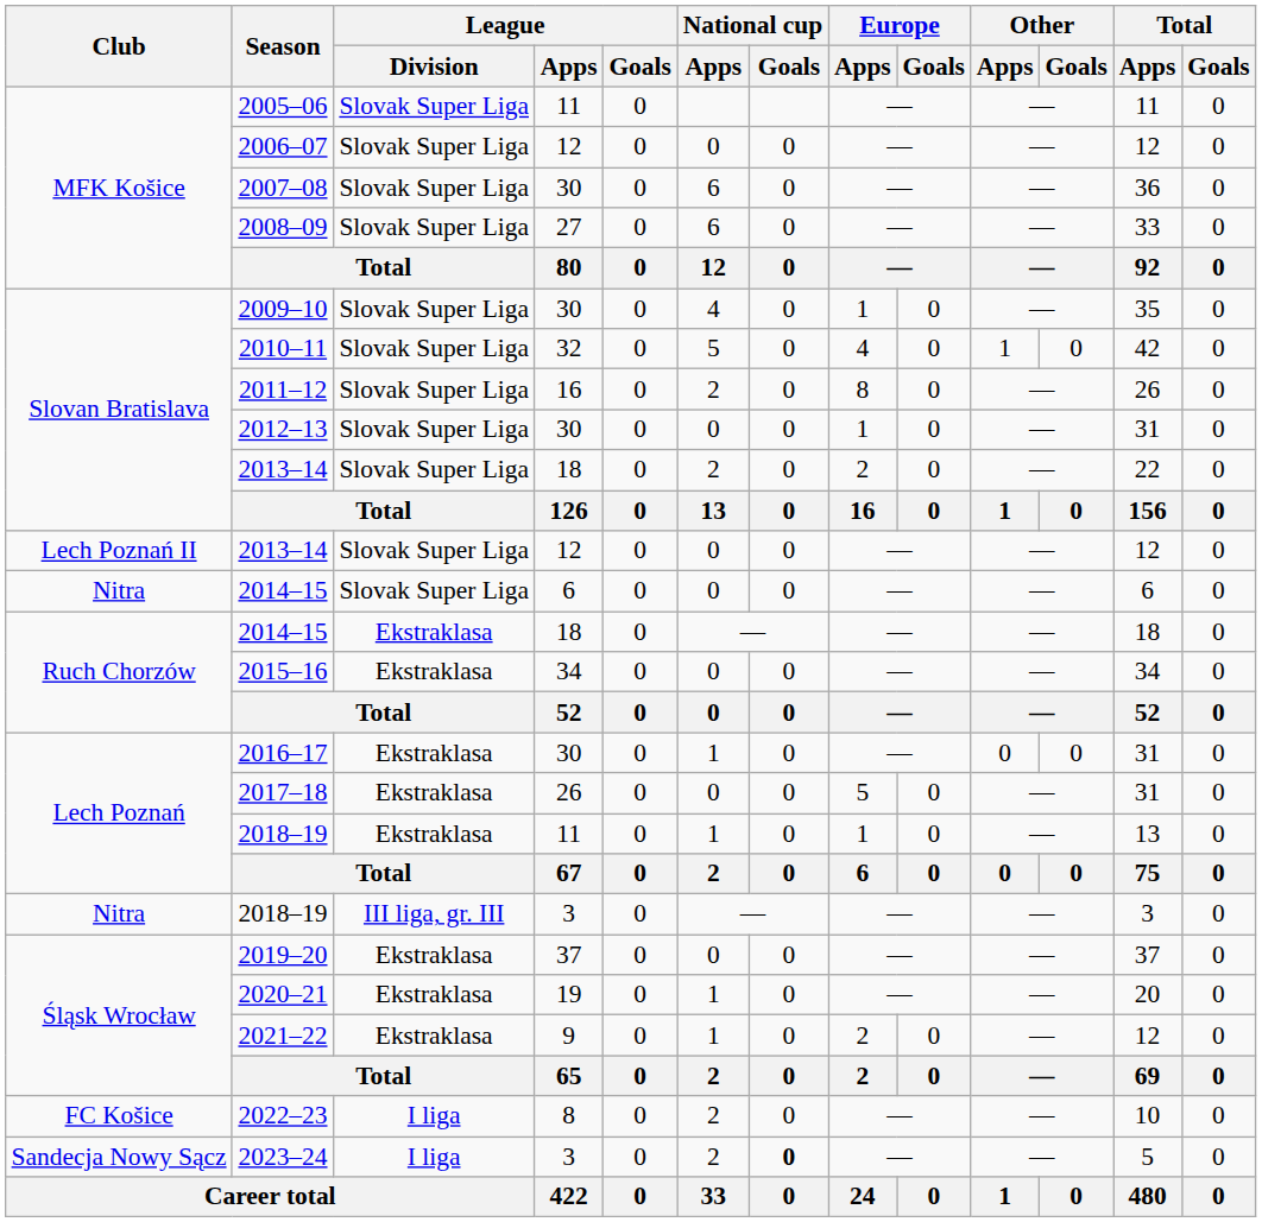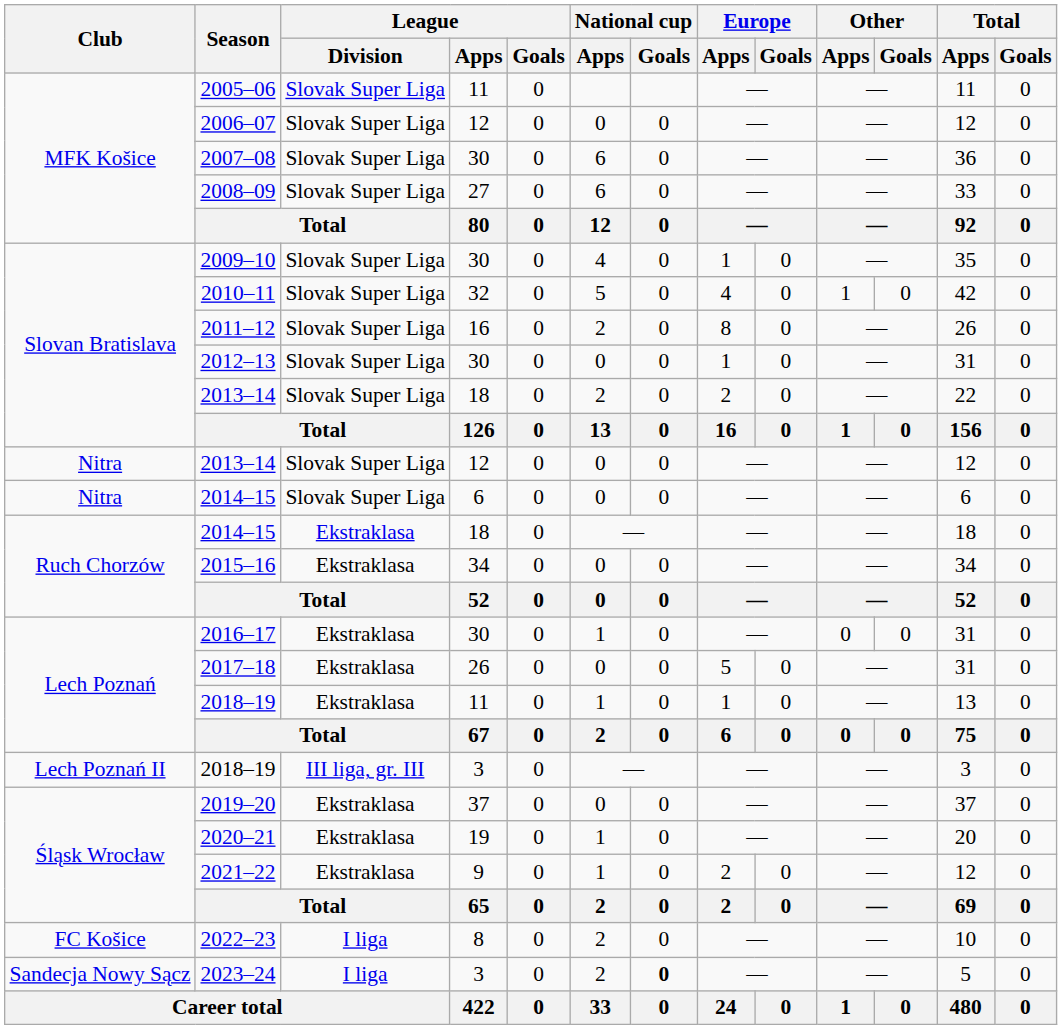 <table class="wikitable" style="text-align: center;">
 <tr>
 <th rowspan="2">Club</th>
 <th rowspan="2">Season</th>
 <th colspan="3">League</th>
 <th colspan="2">National cup</th>
 <th colspan="2"><a href='#'>Europe</a></th>
 <th colspan="2">Other</th>
 <th colspan="2">Total</th>
 </tr>
 <tr>
 <th>Division</th>
 <th>Apps</th>
 <th>Goals</th>
 <th>Apps</th>
 <th>Goals</th>
 <th>Apps</th>
 <th>Goals</th>
 <th>Apps</th>
 <th>Goals</th>
 <th>Apps</th>
 <th>Goals</th>
 </tr>
 <tr>
 <td rowspan="5"><a href='#'>MFK Košice</a></td>
 <td><a href='#'>2005–06</a></td>
 <td><a href='#'>Slovak Super Liga</a></td>
 <td>11</td>
 <td>0</td>
 <td></td>
 <td></td>
 <td colspan="2">—</td>
 <td colspan="2">—</td>
 <td>11</td>
 <td>0</td>
 </tr>
 <tr>
 <td><a href='#'>2006–07</a></td>
 <td>Slovak Super Liga</td>
 <td>12</td>
 <td>0</td>
 <td>0</td>
 <td>0</td>
 <td colspan="2">—</td>
 <td colspan="2">—</td>
 <td>12</td>
 <td>0</td>
 </tr>
 <tr>
 <td><a href='#'>2007–08</a></td>
 <td>Slovak Super Liga</td>
 <td>30</td>
 <td>0</td>
 <td>6</td>
 <td>0</td>
 <td colspan="2">—</td>
 <td colspan="2">—</td>
 <td>36</td>
 <td>0</td>
 </tr>
 <tr>
 <td><a href='#'>2008–09</a></td>
 <td>Slovak Super Liga</td>
 <td>27</td>
 <td>0</td>
 <td>6</td>
 <td>0</td>
 <td colspan="2">—</td>
 <td colspan="2">—</td>
 <td>33</td>
 <td>0</td>
 </tr>
 <tr>
 <th colspan="2">Total</th>
 <th>80</th>
 <th>0</th>
 <th>12</th>
 <th>0</th>
 <th colspan="2">—</th>
 <th colspan="2">—</th>
 <th>92</th>
 <th>0</th>
 </tr>
 <tr>
 <td rowspan="6"><a href='#'>Slovan Bratislava</a></td>
 <td><a href='#'>2009–10</a></td>
 <td>Slovak Super Liga</td>
 <td>30</td>
 <td>0</td>
 <td>4</td>
 <td>0</td>
 <td>1</td>
 <td>0</td>
 <td colspan="2">—</td>
 <td>35</td>
 <td>0</td>
 </tr>
 <tr>
 <td><a href='#'>2010–11</a></td>
 <td>Slovak Super Liga</td>
 <td>32</td>
 <td>0</td>
 <td>5</td>
 <td>0</td>
 <td>4</td>
 <td>0</td>
 <td>1</td>
 <td>0</td>
 <td>42</td>
 <td>0</td>
 </tr>
 <tr>
 <td><a href='#'>2011–12</a></td>
 <td>Slovak Super Liga</td>
 <td>16</td>
 <td>0</td>
 <td>2</td>
 <td>0</td>
 <td>8</td>
 <td>0</td>
 <td colspan="2">—</td>
 <td>26</td>
 <td>0</td>
 </tr>
 <tr>
 <td><a href='#'>2012–13</a></td>
 <td>Slovak Super Liga</td>
 <td>30</td>
 <td>0</td>
 <td>0</td>
 <td>0</td>
 <td>1</td>
 <td>0</td>
 <td colspan="2">—</td>
 <td>31</td>
 <td>0</td>
 </tr>
 <tr>
 <td><a href='#'>2013–14</a></td>
 <td>Slovak Super Liga</td>
 <td>18</td>
 <td>0</td>
 <td>2</td>
 <td>0</td>
 <td>2</td>
 <td>0</td>
 <td colspan="2">—</td>
 <td>22</td>
 <td>0</td>
 </tr>
 <tr>
 <th colspan="2">Total</th>
 <th>126</th>
 <th>0</th>
 <th>13</th>
 <th>0</th>
 <th>16</th>
 <th>0</th>
 <th>1</th>
 <th>0</th>
 <th>156</th>
 <th>0</th>
 </tr>
 <tr>
-<td><a href='#'>Lech Poznań II</a></td>
+<td><a href='#'>Nitra</a></td>
 <td><a href='#'>2013–14</a></td>
 <td>Slovak Super Liga</td>
 <td>12</td>
 <td>0</td>
 <td>0</td>
 <td>0</td>
 <td colspan="2">—</td>
 <td colspan="2">—</td>
 <td>12</td>
 <td>0</td>
 </tr>
 <tr>
 <td><a href='#'>Nitra</a></td>
 <td><a href='#'>2014–15</a></td>
 <td>Slovak Super Liga</td>
 <td>6</td>
 <td>0</td>
 <td>0</td>
 <td>0</td>
 <td colspan="2">—</td>
 <td colspan="2">—</td>
 <td>6</td>
 <td>0</td>
 </tr>
 <tr>
 <td rowspan="3"><a href='#'>Ruch Chorzów</a></td>
 <td><a href='#'>2014–15</a></td>
 <td><a href='#'>Ekstraklasa</a></td>
 <td>18</td>
 <td>0</td>
 <td colspan="2">—</td>
 <td colspan="2">—</td>
 <td colspan="2">—</td>
 <td>18</td>
 <td>0</td>
 </tr>
 <tr>
 <td><a href='#'>2015–16</a></td>
 <td>Ekstraklasa</td>
 <td>34</td>
 <td>0</td>
 <td>0</td>
 <td>0</td>
 <td colspan="2">—</td>
 <td colspan="2">—</td>
 <td>34</td>
 <td>0</td>
 </tr>
 <tr>
 <th colspan="2">Total</th>
 <th>52</th>
 <th>0</th>
 <th>0</th>
 <th>0</th>
 <th colspan="2">—</th>
 <th colspan="2">—</th>
 <th>52</th>
 <th>0</th>
 </tr>
 <tr>
 <td rowspan="4"><a href='#'>Lech Poznań</a></td>
 <td><a href='#'>2016–17</a></td>
 <td>Ekstraklasa</td>
 <td>30</td>
 <td>0</td>
 <td>1</td>
 <td>0</td>
 <td colspan="2">—</td>
 <td>0</td>
 <td>0</td>
 <td>31</td>
 <td>0</td>
 </tr>
 <tr>
 <td><a href='#'>2017–18</a></td>
 <td>Ekstraklasa</td>
 <td>26</td>
 <td>0</td>
 <td>0</td>
 <td>0</td>
 <td>5</td>
 <td>0</td>
 <td colspan="2">—</td>
 <td>31</td>
 <td>0</td>
 </tr>
 <tr>
 <td><a href='#'>2018–19</a></td>
 <td>Ekstraklasa</td>
 <td>11</td>
 <td>0</td>
 <td>1</td>
 <td>0</td>
 <td>1</td>
 <td>0</td>
 <td colspan="2">—</td>
 <td>13</td>
 <td>0</td>
 </tr>
 <tr>
 <th colspan="2">Total</th>
 <th>67</th>
 <th>0</th>
 <th>2</th>
 <th>0</th>
 <th>6</th>
 <th>0</th>
 <th>0</th>
 <th>0</th>
 <th>75</th>
 <th>0</th>
 </tr>
 <tr>
-<td><a href='#'>Nitra</a></td>
+<td><a href='#'>Lech Poznań II</a></td>
 <td>2018–19</td>
 <td><a href='#'>III liga, gr. III</a></td>
 <td>3</td>
 <td>0</td>
 <td colspan="2">—</td>
 <td colspan="2">—</td>
 <td colspan="2">—</td>
 <td>3</td>
 <td>0</td>
 </tr>
 <tr>
 <td rowspan="4"><a href='#'>Śląsk Wrocław</a></td>
 <td><a href='#'>2019–20</a></td>
 <td>Ekstraklasa</td>
 <td>37</td>
 <td>0</td>
 <td>0</td>
 <td>0</td>
 <td colspan="2">—</td>
 <td colspan="2">—</td>
 <td>37</td>
 <td>0</td>
 </tr>
 <tr>
 <td><a href='#'>2020–21</a></td>
 <td>Ekstraklasa</td>
 <td>19</td>
 <td>0</td>
 <td>1</td>
 <td>0</td>
 <td colspan="2">—</td>
 <td colspan="2">—</td>
 <td>20</td>
 <td>0</td>
 </tr>
 <tr>
 <td><a href='#'>2021–22</a></td>
 <td>Ekstraklasa</td>
 <td>9</td>
 <td>0</td>
 <td>1</td>
 <td>0</td>
 <td>2</td>
 <td>0</td>
 <td colspan="2">—</td>
 <td>12</td>
 <td>0</td>
 </tr>
 <tr>
 <th colspan="2">Total</th>
 <th>65</th>
 <th>0</th>
 <th>2</th>
 <th>0</th>
 <th>2</th>
 <th>0</th>
 <th colspan="2">—</th>
 <th>69</th>
 <th>0</th>
 </tr>
 <tr>
 <td><a href='#'>FC Košice</a></td>
 <td><a href='#'>2022–23</a></td>
 <td><a href='#'>I liga</a></td>
 <td>8</td>
 <td>0</td>
 <td>2</td>
 <td>0</td>
 <td colspan="2">—</td>
 <td colspan="2">—</td>
 <td>10</td>
 <td>0</td>
 </tr>
 <tr>
 <td><a href='#'>Sandecja Nowy Sącz</a></td>
 <td><a href='#'>2023–24</a></td>
 <td><a href='#'>I liga</a></td>
 <td>3</td>
 <td>0</td>
 <td>2</td>
 <td><strong>0</strong></td>
 <td colspan="2">—</td>
 <td colspan="2">—</td>
 <td>5</td>
 <td>0</td>
 </tr>
 <tr>
 <th colspan="3">Career total</th>
 <th>422</th>
 <th>0</th>
 <th>33</th>
 <th>0</th>
 <th>24</th>
 <th>0</th>
 <th>1</th>
 <th>0</th>
 <th>480</th>
 <th>0</th>
 </tr>
 </table>
